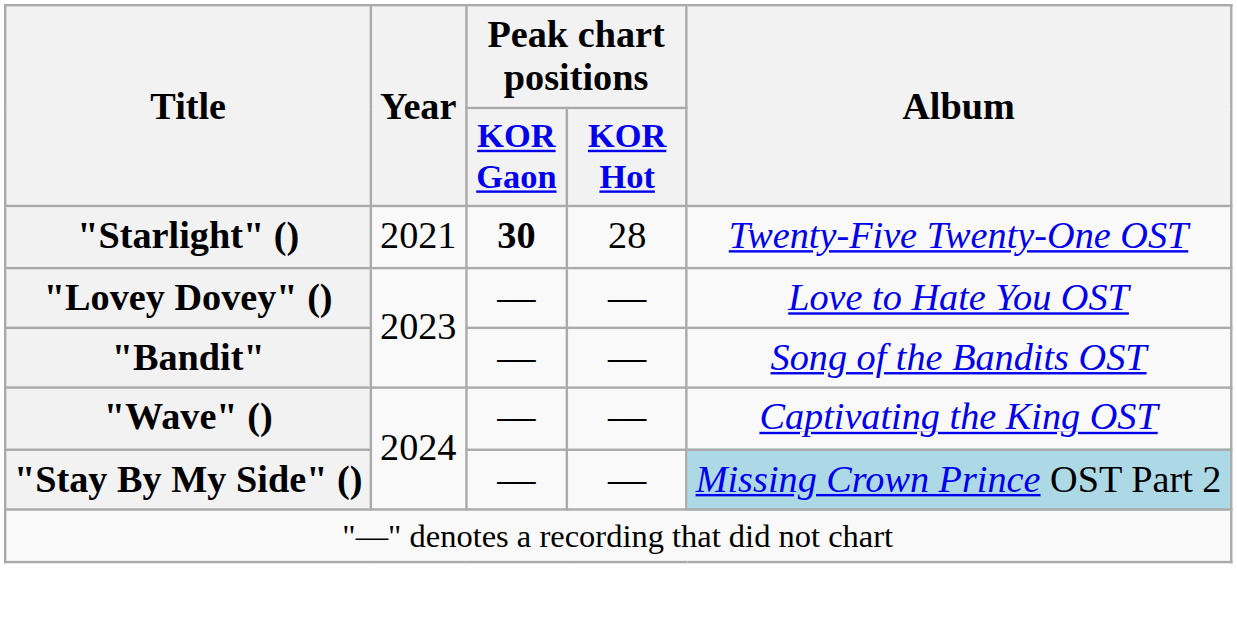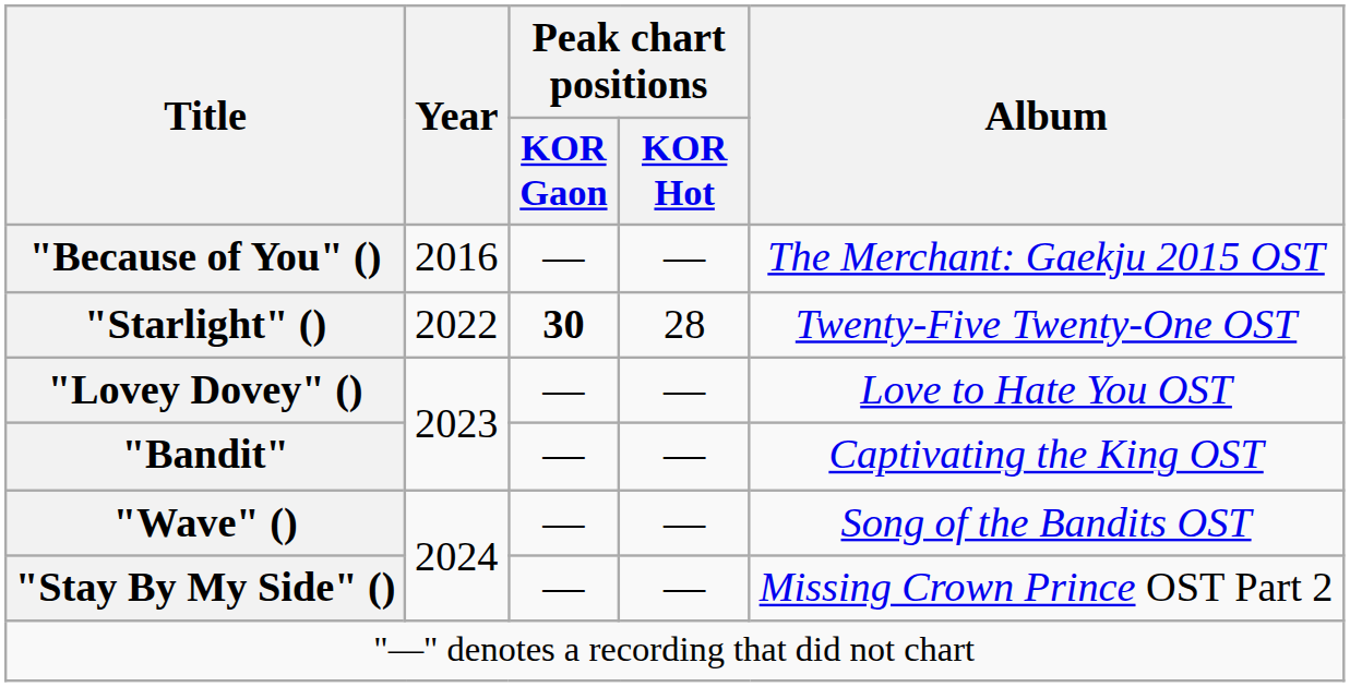 <table class="wikitable plainrowheaders" style="text-align:center">
 <tr>
 <th scope="col" rowspan="2">Title</th>
 <th scope="col" rowspan="2">Year</th>
 <th scope="col" colspan="2">Peak chart<br>positions</th>
 <th scope="col" rowspan="2">Album</th>
 </tr>
 <tr>
 <th scope="col" style="font-size:90%; width:2.5em"><a href='#'>KOR<br>Gaon</a><br></th>
 <th style="width:3em;font-size:90%"><a href='#'>KOR Hot</a><br></th>
 </tr>
 <tr>
+<th scope="row">"Because of You" ()</th>
+<td>2016</td>
+<td>—</td>
+<td>—</td>
+<td><em><a href='#'>The Merchant: Gaekju 2015 OST</a></em></td>
+</tr>
+<tr>
 <th scope="row">"Starlight" ()</th>
-<td>2021</td>
+<td>2022</td>
 <td><strong>30</strong></td>
 <td>28</td>
 <td><em><a href='#'>Twenty-Five Twenty-One OST</a></em></td>
 </tr>
 <tr>
 <th scope="row">"Lovey Dovey" ()</th>
 <td rowspan="2">2023</td>
 <td>—</td>
 <td>—</td>
 <td><em><a href='#'>Love to Hate You OST</a></em></td>
 </tr>
 <tr>
 <th scope="row">"Bandit"</th>
 <td>—</td>
 <td>—</td>
-<td><em><a href='#'>Song of the Bandits OST</a></em></td>
+<td><em><a href='#'>Captivating the King OST</a></em></td>
 </tr>
 <tr>
 <th scope="row">"Wave" ()</th>
 <td rowspan="2">2024</td>
 <td>—</td>
 <td>—</td>
-<td><em><a href='#'>Captivating the King OST</a></em></td>
+<td><em><a href='#'>Song of the Bandits OST</a></em></td>
 </tr>
 <tr>
 <th scope="row">"Stay By My Side" ()</th>
 <td>—</td>
 <td>—</td>
-<td style="background: lightblue;"><em><a href='#'>Missing Crown Prince</a></em> OST Part 2</td>
+<td><em><a href='#'>Missing Crown Prince</a></em> OST Part 2</td>
 </tr>
 <tr>
 <td colspan="5" style="font-size:85%">"—" denotes a recording that did not chart</td>
 </tr>
 </table>
